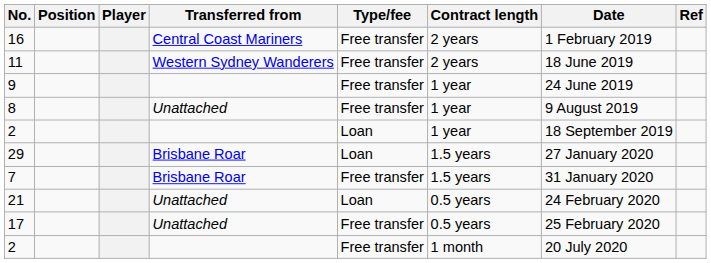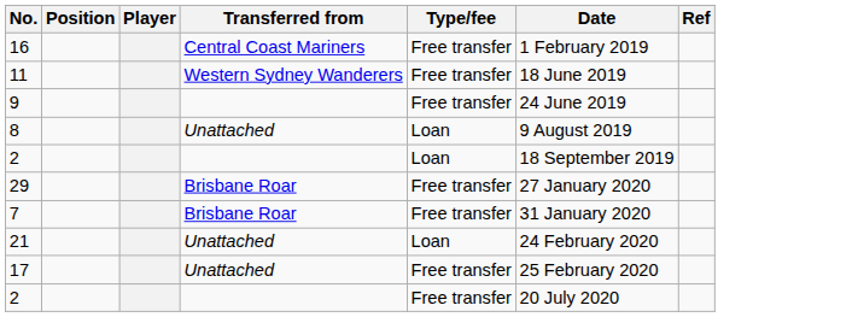 <table class="wikitable plainrowheaders sortable" style="text-align:center; text-align:left">
 <tr>
 <th scope="col">No.</th>
 <th scope="col">Position</th>
 <th scope="col">Player</th>
 <th scope="col">Transferred from</th>
 <th scope="col">Type/fee</th>
-<th scope="col">Contract length</th>
 <th scope="col">Date</th>
 <th scope="col" class="unsortable">Ref</th>
 </tr>
 <tr>
 <td>16</td>
 <td></td>
 <th scope="row"></th>
 <td><a href='#'>Central Coast Mariners</a></td>
 <td>Free transfer</td>
-<td>2 years</td>
 <td>1 February 2019</td>
 <td></td>
 </tr>
 <tr>
 <td>11</td>
 <td></td>
 <th scope="row"></th>
 <td><a href='#'>Western Sydney Wanderers</a></td>
 <td>Free transfer</td>
-<td>2 years</td>
 <td>18 June 2019</td>
 <td></td>
 </tr>
 <tr>
 <td>9</td>
 <td></td>
 <th scope="row"></th>
 <td></td>
 <td>Free transfer</td>
-<td>1 year</td>
 <td>24 June 2019</td>
 <td></td>
 </tr>
 <tr>
 <td>8</td>
 <td></td>
 <th scope="row"></th>
 <td><em>Unattached</em></td>
-<td>Free transfer</td>
-<td>1 year</td>
+<td>Loan</td>
 <td>9 August 2019</td>
 <td></td>
 </tr>
 <tr>
 <td>2</td>
 <td></td>
 <th scope="row"></th>
 <td></td>
 <td>Loan</td>
-<td>1 year</td>
 <td>18 September 2019</td>
 <td></td>
 </tr>
 <tr>
 <td>29</td>
 <td></td>
 <th scope="row"></th>
 <td><a href='#'>Brisbane Roar</a></td>
-<td>Loan</td>
-<td>1.5 years</td>
+<td>Free transfer</td>
 <td>27 January 2020</td>
 <td></td>
 </tr>
 <tr>
 <td>7</td>
 <td></td>
 <th scope="row"></th>
 <td><a href='#'>Brisbane Roar</a></td>
 <td>Free transfer</td>
-<td>1.5 years</td>
 <td>31 January 2020</td>
 <td></td>
 </tr>
 <tr>
 <td>21</td>
 <td></td>
 <th scope="row"></th>
 <td><em>Unattached</em></td>
 <td>Loan</td>
-<td>0.5 years</td>
 <td>24 February 2020</td>
 <td></td>
 </tr>
 <tr>
 <td>17</td>
 <td></td>
 <th scope="row"></th>
 <td><em>Unattached</em></td>
 <td>Free transfer</td>
-<td>0.5 years</td>
 <td>25 February 2020</td>
 <td></td>
 </tr>
 <tr>
 <td>2</td>
 <td></td>
 <th scope="row"></th>
 <td></td>
 <td>Free transfer</td>
-<td>1 month</td>
 <td>20 July 2020</td>
 <td></td>
 </tr>
 </table>
